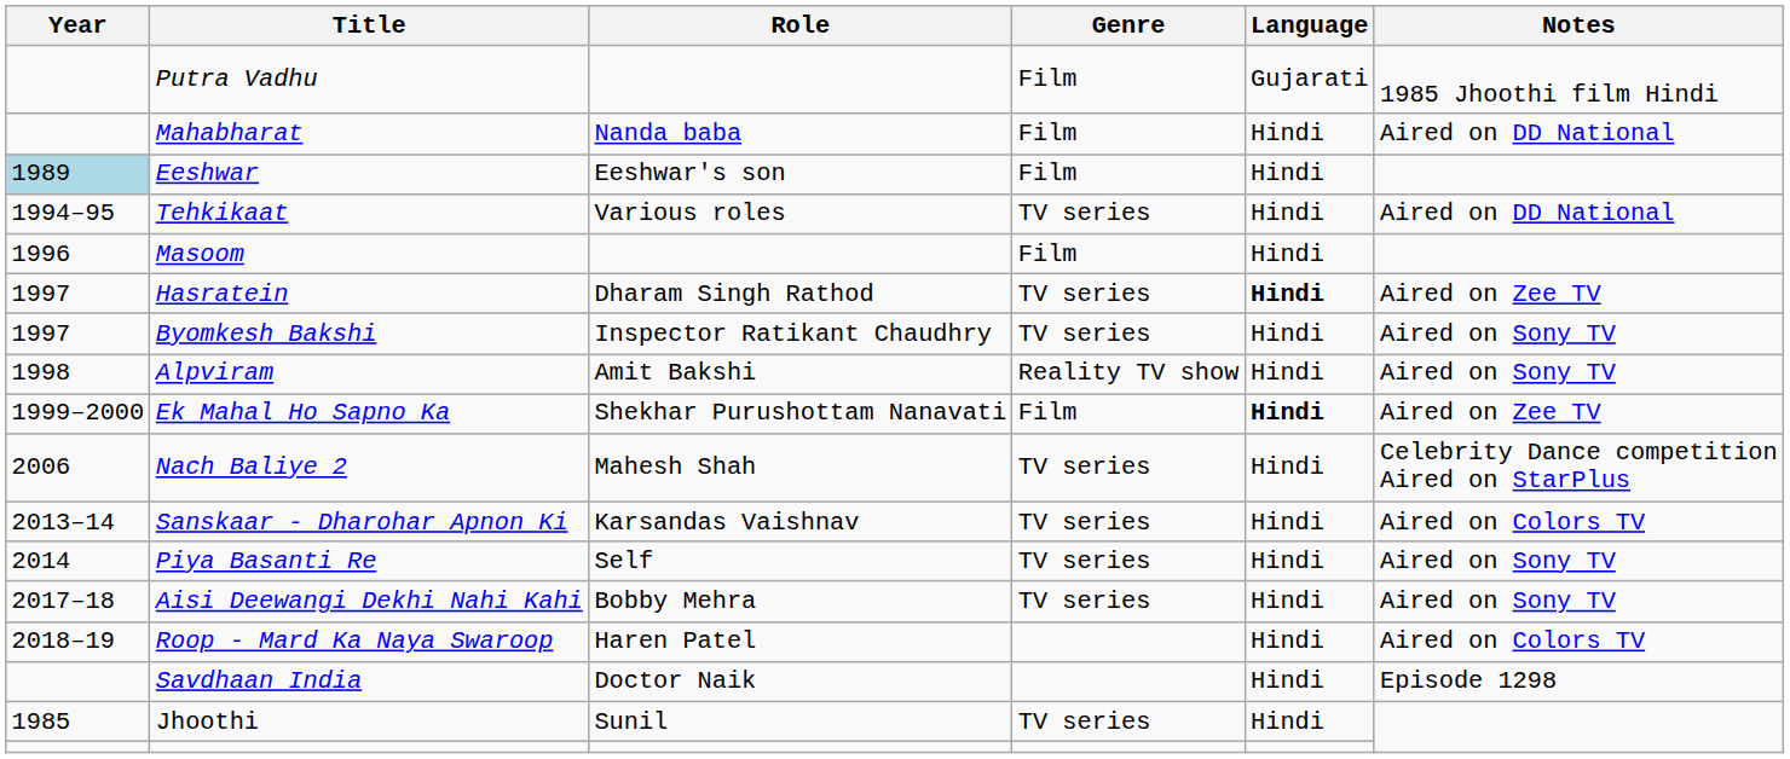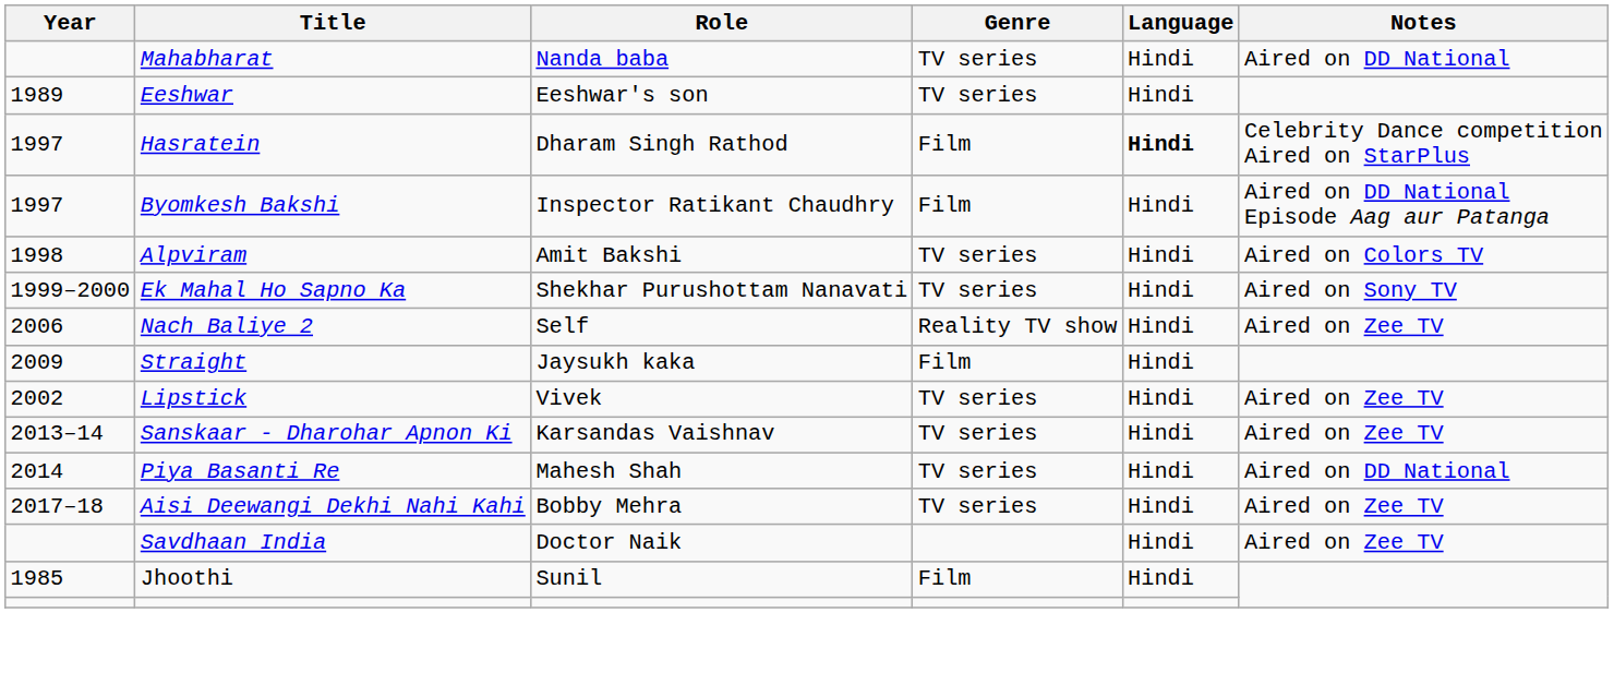 <table class="wikitable sortable">
 <tr>
 <th>Year</th>
 <th>Title</th>
 <th>Role</th>
 <th>Genre</th>
 <th>Language</th>
 <th>Notes</th>
 </tr>
 <tr>
 <td></td>
-<td><em>Putra Vadhu</em></td>
-<td></td>
-<td>Film</td>
-<td>Gujarati</td>
-<td><br>1985 Jhoothi film Hindi</td>
-</tr>
-<tr>
-<td></td>
 <td><em><a href='#'>Mahabharat</a></em></td>
 <td><a href='#'>Nanda baba</a></td>
-<td>Film</td>
-<td>Hindi</td>
-<td>Aired on <a href='#'>DD National</a></td>
-</tr>
-<tr>
-<td style="background: lightblue;">1989</td>
-<td><em><a href='#'>Eeshwar</a></em></td>
-<td>Eeshwar's son</td>
-<td>Film</td>
-<td>Hindi</td>
-<td></td>
-</tr>
-<tr>
-<td>1994–95</td>
-<td><em><a href='#'>Tehkikaat</a></em></td>
-<td>Various roles</td>
 <td>TV series</td>
 <td>Hindi</td>
 <td>Aired on <a href='#'>DD National</a></td>
 </tr>
 <tr>
-<td>1996</td>
-<td><em><a href='#'>Masoom</a></em></td>
-<td></td>
-<td>Film</td>
+<td>1989</td>
+<td><em><a href='#'>Eeshwar</a></em></td>
+<td>Eeshwar's son</td>
+<td>TV series</td>
 <td>Hindi</td>
 <td></td>
 </tr>
 <tr>
 <td>1997</td>
 <td><em><a href='#'>Hasratein</a></em></td>
 <td>Dharam Singh Rathod</td>
-<td>TV series</td>
+<td>Film</td>
 <td><strong>Hindi</strong></td>
-<td>Aired on <a href='#'>Zee TV</a></td>
+<td>Celebrity Dance competition<br> Aired on <a href='#'>StarPlus</a></td>
 </tr>
 <tr>
 <td>1997</td>
 <td><em><a href='#'>Byomkesh Bakshi</a></em></td>
 <td>Inspector Ratikant Chaudhry</td>
+<td>Film</td>
+<td>Hindi</td>
+<td>Aired on <a href='#'>DD National</a> <br> Episode <em>Aag aur Patanga</em></td>
+</tr>
+<tr>
+<td>1998</td>
+<td><em><a href='#'>Alpviram</a></em></td>
+<td>Amit Bakshi</td>
+<td>TV series</td>
+<td>Hindi</td>
+<td>Aired on <a href='#'>Colors TV</a></td>
+</tr>
+<tr>
+<td>1999–2000</td>
+<td><em><a href='#'>Ek Mahal Ho Sapno Ka</a></em></td>
+<td>Shekhar Purushottam Nanavati</td>
 <td>TV series</td>
 <td>Hindi</td>
 <td>Aired on <a href='#'>Sony TV</a></td>
 </tr>
 <tr>
-<td>1998</td>
-<td><em><a href='#'>Alpviram</a></em></td>
-<td>Amit Bakshi</td>
+<td>2006</td>
+<td><em><a href='#'>Nach Baliye 2</a></em></td>
+<td>Self</td>
 <td>Reality TV show</td>
 <td>Hindi</td>
-<td>Aired on <a href='#'>Sony TV</a></td>
-</tr>
-<tr>
-<td>1999–2000</td>
-<td><em><a href='#'>Ek Mahal Ho Sapno Ka</a></em></td>
-<td>Shekhar Purushottam Nanavati</td>
-<td>Film</td>
-<td><strong>Hindi</strong></td>
 <td>Aired on <a href='#'>Zee TV</a></td>
 </tr>
 <tr>
-<td>2006</td>
-<td><em><a href='#'>Nach Baliye 2</a></em></td>
-<td>Mahesh Shah</td>
+<td>2009</td>
+<td><em><a href='#'>Straight</a></em></td>
+<td>Jaysukh kaka</td>
+<td>Film</td>
+<td>Hindi</td>
+<td></td>
+</tr>
+<tr>
+<td>2002</td>
+<td><em><a href='#'>Lipstick</a></em></td>
+<td>Vivek</td>
 <td>TV series</td>
 <td>Hindi</td>
-<td>Celebrity Dance competition<br> Aired on <a href='#'>StarPlus</a></td>
+<td>Aired on <a href='#'>Zee TV</a></td>
 </tr>
 <tr>
 <td>2013–14</td>
 <td><em><a href='#'>Sanskaar - Dharohar Apnon Ki</a></em></td>
 <td>Karsandas Vaishnav</td>
 <td>TV series</td>
 <td>Hindi</td>
-<td>Aired on <a href='#'>Colors TV</a></td>
+<td>Aired on <a href='#'>Zee TV</a></td>
 </tr>
 <tr>
 <td>2014</td>
 <td><em><a href='#'>Piya Basanti Re</a></em></td>
-<td>Self</td>
+<td>Mahesh Shah</td>
 <td>TV series</td>
 <td>Hindi</td>
-<td>Aired on <a href='#'>Sony TV</a></td>
+<td>Aired on <a href='#'>DD National</a></td>
 </tr>
 <tr>
 <td>2017–18</td>
 <td><em><a href='#'>Aisi Deewangi Dekhi Nahi Kahi</a></em></td>
 <td>Bobby Mehra</td>
 <td>TV series</td>
 <td>Hindi</td>
-<td>Aired on <a href='#'>Sony TV</a></td>
-</tr>
-<tr>
-<td>2018–19</td>
-<td><em><a href='#'>Roop - Mard Ka Naya Swaroop</a></em></td>
-<td>Haren Patel</td>
-<td></td>
-<td>Hindi</td>
-<td>Aired on <a href='#'>Colors TV</a></td>
+<td>Aired on <a href='#'>Zee TV</a></td>
 </tr>
 <tr>
 <td></td>
 <td><em><a href='#'>Savdhaan India</a></em></td>
 <td>Doctor Naik</td>
 <td></td>
 <td>Hindi</td>
-<td>Episode 1298</td>
+<td>Aired on <a href='#'>Zee TV</a></td>
 </tr>
 <tr>
 <td>1985</td>
 <td>Jhoothi</td>
 <td>Sunil</td>
-<td>TV series</td>
+<td>Film</td>
 <td>Hindi</td>
 </tr>
 <tr>
 <td></td>
 <td></td>
 <td></td>
 <td></td>
 <td></td>
 </tr>
 </table>
